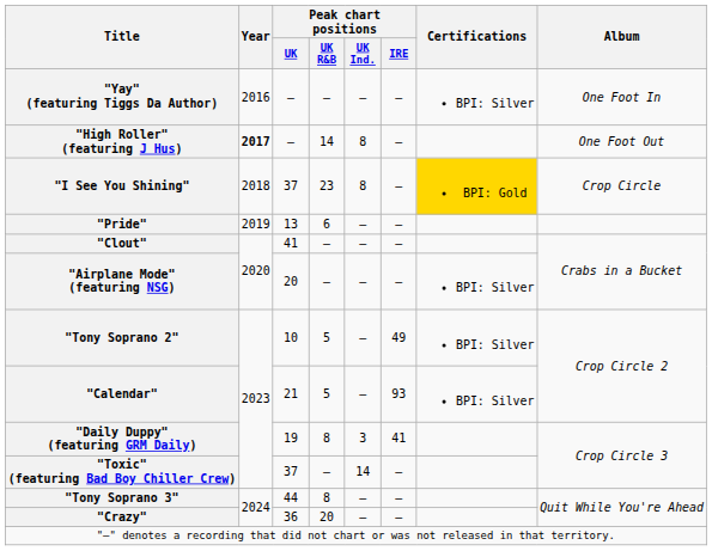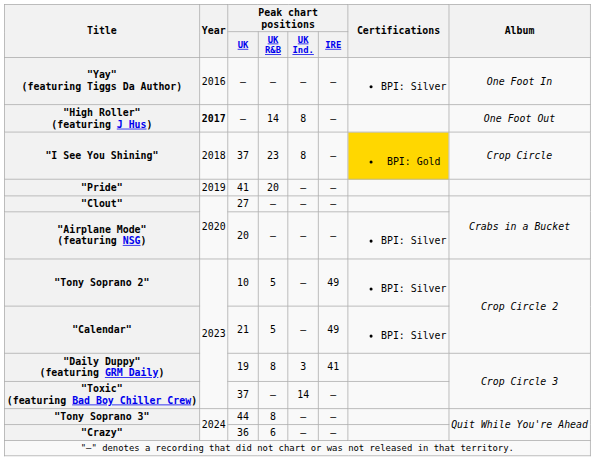 <table class="wikitable plainrowheaders" style="text-align:center;">
 <tr>
 <th scope="col" rowspan="2">Title</th>
 <th scope="col" rowspan="2">Year</th>
 <th scope="col" colspan="4">Peak chart positions</th>
 <th scope="col" rowspan="2">Certifications</th>
 <th scope="col" rowspan="2">Album</th>
 </tr>
 <tr>
 <th scope="col" style="width:2.9em;font-size:90%;"><a href='#'>UK</a><br></th>
 <th scope="col" style="width:2.9em;font-size:90%;"><a href='#'>UK<br>R&B</a><br></th>
 <th scope="col" style="width:2.9em;font-size:90%;"><a href='#'>UK<br>Ind.</a><br></th>
 <th scope="col" style="width:2.9em;font-size:90%;"><a href='#'>IRE</a><br></th>
 </tr>
 <tr>
 <th scope="row">"Yay"<br><span>(featuring Tiggs Da Author)</span></th>
 <td>2016</td>
 <td>—</td>
 <td>—</td>
 <td>—</td>
 <td>—</td>
 <td><br><ul><li>BPI: Silver</li></ul></td>
 <td><em>One Foot In</em></td>
 </tr>
 <tr>
 <th scope="row">"High Roller"<br><span>(featuring <a href='#'>J Hus</a>)</span></th>
 <td><strong>2017</strong></td>
 <td>—</td>
 <td>14</td>
 <td>8</td>
 <td>—</td>
 <td></td>
 <td><em>One Foot Out</em></td>
 </tr>
 <tr>
 <th scope="row">"I See You Shining"</th>
 <td>2018</td>
 <td>37</td>
 <td>23<br></td>
 <td>8</td>
 <td>—</td>
 <td style="background: gold;"><br><ul><li>BPI: Gold</li></ul></td>
 <td><em>Crop Circle</em></td>
 </tr>
 <tr>
 <th scope="row">"Pride"</th>
 <td>2019</td>
-<td>13</td>
-<td>6<br></td>
+<td>41</td>
+<td>20<br></td>
 <td>—</td>
 <td>—</td>
 <td></td>
 <td></td>
 </tr>
 <tr>
 <th scope="row">"Clout"</th>
 <td rowspan="2">2020</td>
-<td>41</td>
+<td>27</td>
 <td>—</td>
 <td>—</td>
 <td>—</td>
 <td></td>
 <td rowspan="2"><em>Crabs in a Bucket</em></td>
 </tr>
 <tr>
 <th scope="row">"Airplane Mode"<br><span>(featuring <a href='#'>NSG</a>)</span></th>
 <td>20</td>
 <td>—</td>
 <td>—</td>
 <td>—</td>
 <td><br><ul><li>BPI: Silver</li></ul></td>
 </tr>
 <tr>
 <th scope="row">"Tony Soprano 2"</th>
 <td rowspan="4">2023</td>
 <td>10</td>
 <td>5<br></td>
 <td>—</td>
 <td>49<br></td>
 <td><br><ul><li>BPI: Silver</li></ul></td>
 <td rowspan="2"><em>Crop Circle 2</em></td>
 </tr>
 <tr>
 <th scope="row">"Calendar"</th>
 <td>21</td>
 <td>5<br></td>
 <td>—</td>
-<td>93</td>
+<td>49<br></td>
 <td><br><ul><li>BPI: Silver</li></ul></td>
 </tr>
 <tr>
 <th scope="row">"Daily Duppy"<br><span>(featuring <a href='#'>GRM Daily</a>)</span></th>
 <td>19</td>
 <td>8<br></td>
 <td>3<br></td>
 <td>41<br></td>
 <td></td>
 <td rowspan="2"><em>Crop Circle 3</em></td>
 </tr>
 <tr>
 <th scope="row">"Toxic"<br><span>(featuring <a href='#'>Bad Boy Chiller Crew</a>)</span></th>
 <td>37</td>
 <td>—</td>
 <td>14</td>
 <td>—</td>
 <td></td>
 </tr>
 <tr>
 <th scope="row">"Tony Soprano 3"</th>
 <td rowspan="2">2024</td>
 <td>44</td>
 <td>8<br></td>
 <td>—</td>
 <td>—</td>
 <td></td>
 <td rowspan="2"><em>Quit While You're Ahead</em></td>
 </tr>
 <tr>
 <th scope="row">"Crazy"</th>
 <td>36</td>
-<td>20<br></td>
+<td>6<br></td>
 <td>—</td>
 <td>—</td>
 <td></td>
 </tr>
 <tr>
 <td colspan="9" style="font-size:90%">"—" denotes a recording that did not chart or was not released in that territory.</td>
 </tr>
 </table>
